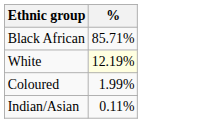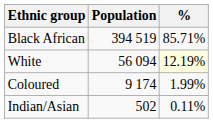 <table class="wikitable" style="font-size: 95%; text-align: right">
 <tr>
 <th>Ethnic group</th>
+<th>Population</th>
 <th>%</th>
 </tr>
 <tr>
 <td align=left>Black African</td>
+<td>394 519</td>
 <td>85.71%</td>
 </tr>
 <tr>
 <td align=left>White</td>
+<td>56 094</td>
 <td style="background: lightyellow;">12.19%</td>
 </tr>
 <tr>
 <td align=left>Coloured</td>
+<td>9 174</td>
 <td>1.99%</td>
 </tr>
 <tr>
 <td align=left>Indian/Asian</td>
+<td>502</td>
 <td>0.11%</td>
 </tr>
 </table>
